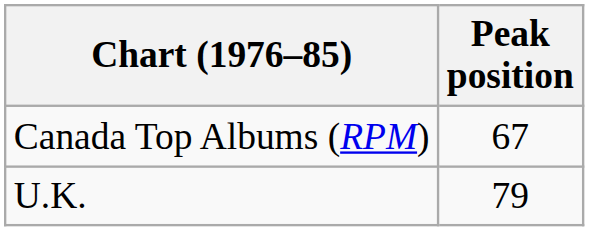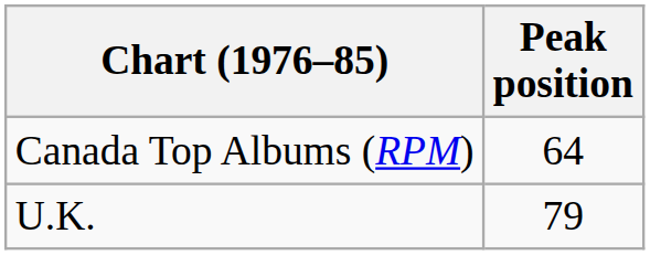 <table class="wikitable sortable">
 <tr>
 <th>Chart (1976–85)</th>
 <th>Peak<br>position</th>
 </tr>
 <tr>
 <td>Canada Top Albums (<em><a href='#'>RPM</a></em>)</td>
-<td align=center>67</td>
+<td align=center>64</td>
 </tr>
 <tr>
 <td>U.K. </td>
 <td align=center>79</td>
 </tr>
 </table>
